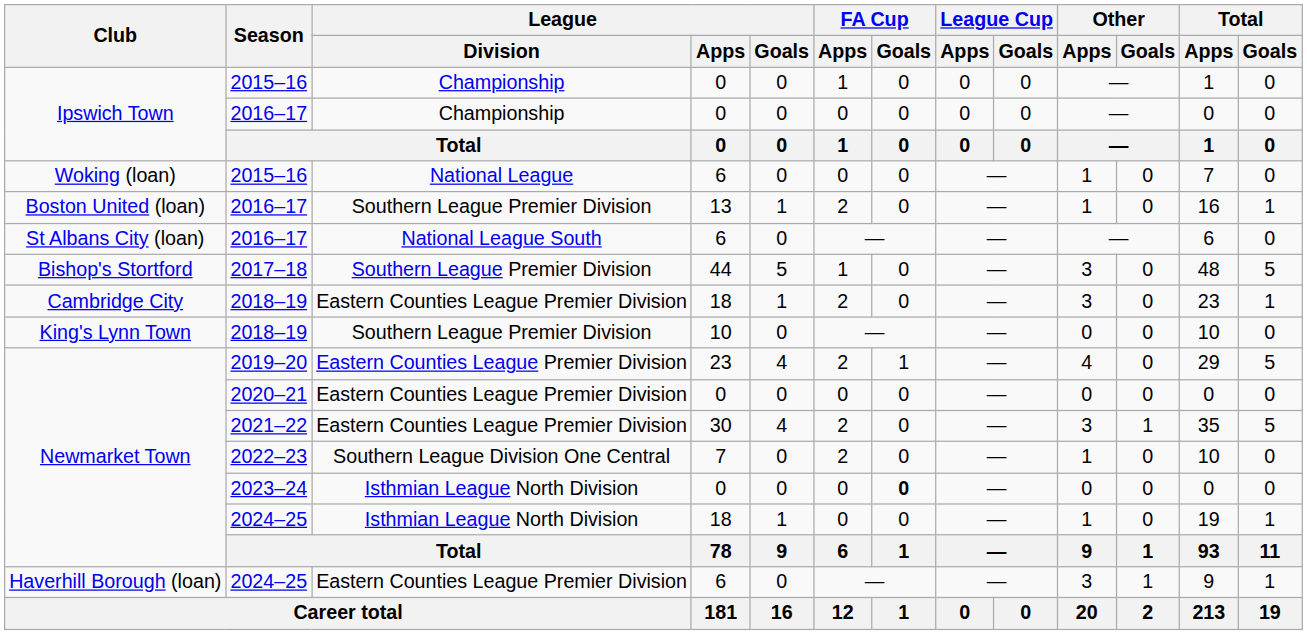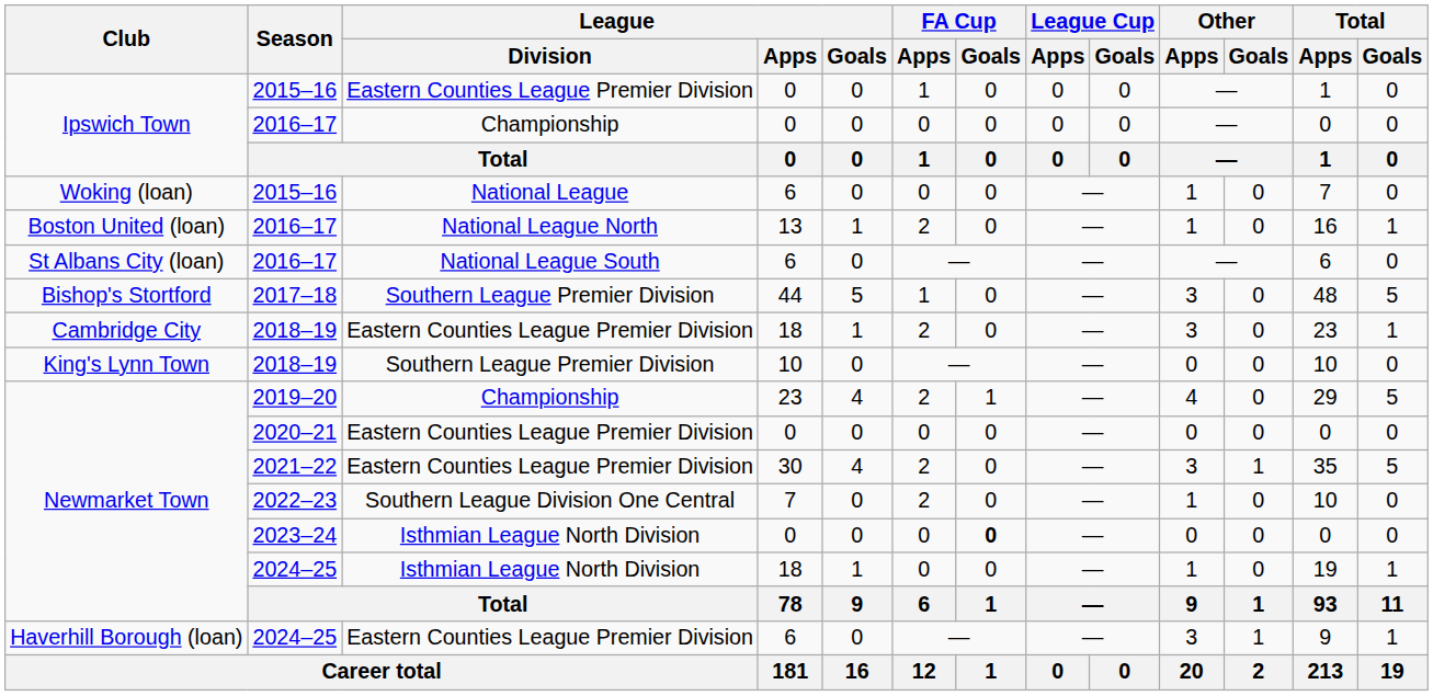 <table class="wikitable" style="text-align: center;">
 <tr>
 <th rowspan="2">Club</th>
 <th rowspan="2">Season</th>
 <th colspan="3">League</th>
 <th colspan="2"><a href='#'>FA Cup</a></th>
 <th colspan="2"><a href='#'>League Cup</a></th>
 <th colspan="2">Other</th>
 <th colspan="2">Total</th>
 </tr>
 <tr>
 <th>Division</th>
 <th>Apps</th>
 <th>Goals</th>
 <th>Apps</th>
 <th>Goals</th>
 <th>Apps</th>
 <th>Goals</th>
 <th>Apps</th>
 <th>Goals</th>
 <th>Apps</th>
 <th>Goals</th>
 </tr>
 <tr>
 <td rowspan="3" valign="center"><a href='#'>Ipswich Town</a></td>
 <td><a href='#'>2015–16</a></td>
-<td><a href='#'>Championship</a></td>
+<td><a href='#'>Eastern Counties League</a> Premier Division</td>
 <td>0</td>
 <td>0</td>
 <td>1</td>
 <td>0</td>
 <td>0</td>
 <td>0</td>
 <td colspan="2">—</td>
 <td>1</td>
 <td>0</td>
 </tr>
 <tr>
 <td><a href='#'>2016–17</a></td>
 <td>Championship</td>
 <td>0</td>
 <td>0</td>
 <td>0</td>
 <td>0</td>
 <td>0</td>
 <td>0</td>
 <td colspan="2">—</td>
 <td>0</td>
 <td>0</td>
 </tr>
 <tr>
 <th colspan="2">Total</th>
 <th>0</th>
 <th>0</th>
 <th>1</th>
 <th>0</th>
 <th>0</th>
 <th>0</th>
 <th colspan="2">—</th>
 <th>1</th>
 <th>0</th>
 </tr>
 <tr>
 <td><a href='#'>Woking</a> (loan)</td>
 <td><a href='#'>2015–16</a></td>
 <td><a href='#'>National League</a></td>
 <td>6</td>
 <td>0</td>
 <td>0</td>
 <td>0</td>
 <td colspan="2">—</td>
 <td>1</td>
 <td>0</td>
 <td>7</td>
 <td>0</td>
 </tr>
 <tr>
 <td><a href='#'>Boston United</a> (loan)</td>
 <td><a href='#'>2016–17</a></td>
-<td>Southern League Premier Division</td>
+<td><a href='#'>National League North</a></td>
 <td>13</td>
 <td>1</td>
 <td>2</td>
 <td>0</td>
 <td colspan="2">—</td>
 <td>1</td>
 <td>0</td>
 <td>16</td>
 <td>1</td>
 </tr>
 <tr>
 <td><a href='#'>St Albans City</a> (loan)</td>
 <td><a href='#'>2016–17</a></td>
 <td><a href='#'>National League South</a></td>
 <td>6</td>
 <td>0</td>
 <td colspan="2">—</td>
 <td colspan="2">—</td>
 <td colspan="2">—</td>
 <td>6</td>
 <td>0</td>
 </tr>
 <tr>
 <td><a href='#'>Bishop's Stortford</a></td>
 <td><a href='#'>2017–18</a></td>
 <td><a href='#'>Southern League</a> Premier Division</td>
 <td>44</td>
 <td>5</td>
 <td>1</td>
 <td>0</td>
 <td colspan="2">—</td>
 <td>3</td>
 <td>0</td>
 <td>48</td>
 <td>5</td>
 </tr>
 <tr>
 <td><a href='#'>Cambridge City</a></td>
 <td><a href='#'>2018–19</a></td>
 <td>Eastern Counties League Premier Division</td>
 <td>18</td>
 <td>1</td>
 <td>2</td>
 <td>0</td>
 <td colspan="2">—</td>
 <td>3</td>
 <td>0</td>
 <td>23</td>
 <td>1</td>
 </tr>
 <tr>
 <td><a href='#'>King's Lynn Town</a></td>
 <td><a href='#'>2018–19</a></td>
 <td>Southern League Premier Division</td>
 <td>10</td>
 <td>0</td>
 <td colspan="2">—</td>
 <td colspan="2">—</td>
 <td>0</td>
 <td>0</td>
 <td>10</td>
 <td>0</td>
 </tr>
 <tr>
 <td rowspan="7" valign="center"><a href='#'>Newmarket Town</a></td>
 <td><a href='#'>2019–20</a></td>
-<td><a href='#'>Eastern Counties League</a> Premier Division</td>
+<td><a href='#'>Championship</a></td>
 <td>23</td>
 <td>4</td>
 <td>2</td>
 <td>1</td>
 <td colspan="2">—</td>
 <td>4</td>
 <td>0</td>
 <td>29</td>
 <td>5</td>
 </tr>
 <tr>
 <td><a href='#'>2020–21</a></td>
 <td>Eastern Counties League Premier Division</td>
 <td>0</td>
 <td>0</td>
 <td>0</td>
 <td>0</td>
 <td colspan="2">—</td>
 <td>0</td>
 <td>0</td>
 <td>0</td>
 <td>0</td>
 </tr>
 <tr>
 <td><a href='#'>2021–22</a></td>
 <td>Eastern Counties League Premier Division</td>
 <td>30</td>
 <td>4</td>
 <td>2</td>
 <td>0</td>
 <td colspan="2">—</td>
 <td>3</td>
 <td>1</td>
 <td>35</td>
 <td>5</td>
 </tr>
 <tr>
 <td><a href='#'>2022–23</a></td>
 <td>Southern League Division One Central</td>
 <td>7</td>
 <td>0</td>
 <td>2</td>
 <td>0</td>
 <td colspan="2">—</td>
 <td>1</td>
 <td>0</td>
 <td>10</td>
 <td>0</td>
 </tr>
 <tr>
 <td><a href='#'>2023–24</a></td>
 <td><a href='#'>Isthmian League</a> North Division</td>
 <td>0</td>
 <td>0</td>
 <td>0</td>
 <td><strong>0</strong></td>
 <td colspan="2">—</td>
 <td>0</td>
 <td>0</td>
 <td>0</td>
 <td>0</td>
 </tr>
 <tr>
 <td><a href='#'>2024–25</a></td>
 <td><a href='#'>Isthmian League</a> North Division</td>
 <td>18</td>
 <td>1</td>
 <td>0</td>
 <td>0</td>
 <td colspan="2">—</td>
 <td>1</td>
 <td>0</td>
 <td>19</td>
 <td>1</td>
 </tr>
 <tr>
 <th colspan="2">Total</th>
 <th>78</th>
 <th>9</th>
 <th>6</th>
 <th>1</th>
 <th colspan="2">—</th>
 <th>9</th>
 <th>1</th>
 <th>93</th>
 <th>11</th>
 </tr>
 <tr>
 <td><a href='#'>Haverhill Borough</a> (loan)</td>
 <td><a href='#'>2024–25</a></td>
 <td>Eastern Counties League Premier Division</td>
 <td>6</td>
 <td>0</td>
 <td colspan="2">—</td>
 <td colspan="2">—</td>
 <td>3</td>
 <td>1</td>
 <td>9</td>
 <td>1</td>
 </tr>
 <tr>
 <th colspan="3">Career total</th>
 <th>181</th>
 <th>16</th>
 <th>12</th>
 <th>1</th>
 <th>0</th>
 <th>0</th>
 <th>20</th>
 <th>2</th>
 <th>213</th>
 <th>19</th>
 </tr>
 </table>
